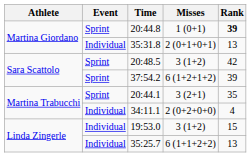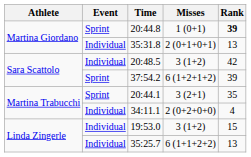 <table class="wikitable" style="font-size:90%">
 <tr>
 <th>Athlete</th>
 <th>Event</th>
 <th>Time</th>
 <th>Misses</th>
 <th>Rank</th>
 </tr>
 <tr align=center>
 <td align=left rowspan=2><a href='#'>Martina Giordano</a></td>
 <td align=left><a href='#'>Sprint</a></td>
 <td>20:44.8</td>
 <td>1 (0+1)</td>
 <td><strong>39</strong></td>
 </tr>
 <tr align=center>
 <td align=left><a href='#'>Individual</a></td>
 <td>35:31.8</td>
 <td>2 (0+1+0+1)</td>
 <td>13</td>
 </tr>
 <tr align=center>
 <td align=left rowspan=2><a href='#'>Sara Scattolo</a></td>
-<td align=left><a href='#'>Sprint</a></td>
+<td align=left><a href='#'>Individual</a></td>
 <td>20:48.5</td>
 <td>3 (1+2)</td>
 <td>42</td>
 </tr>
 <tr align=center>
 <td align=left><a href='#'>Sprint</a></td>
 <td>37:54.2</td>
 <td>6 (1+2+1+2)</td>
 <td>39</td>
 </tr>
 <tr align=center>
 <td align=left rowspan=2><a href='#'>Martina Trabucchi</a></td>
 <td align=left><a href='#'>Sprint</a></td>
 <td>20:44.1</td>
 <td>3 (2+1)</td>
 <td>35</td>
 </tr>
 <tr align=center>
 <td align=left><a href='#'>Individual</a></td>
 <td>34:11.1</td>
 <td>2 (0+2+0+0)</td>
 <td>4</td>
 </tr>
 <tr align=center>
 <td align=left rowspan=2><a href='#'>Linda Zingerle</a></td>
 <td align=left><a href='#'>Individual</a></td>
 <td>19:53.0</td>
 <td>3 (1+2)</td>
 <td>15</td>
 </tr>
 <tr align=center>
 <td align=left><a href='#'>Individual</a></td>
 <td>35:25.7</td>
 <td>6 (1+1+2+2)</td>
 <td>13</td>
 </tr>
 </table>
